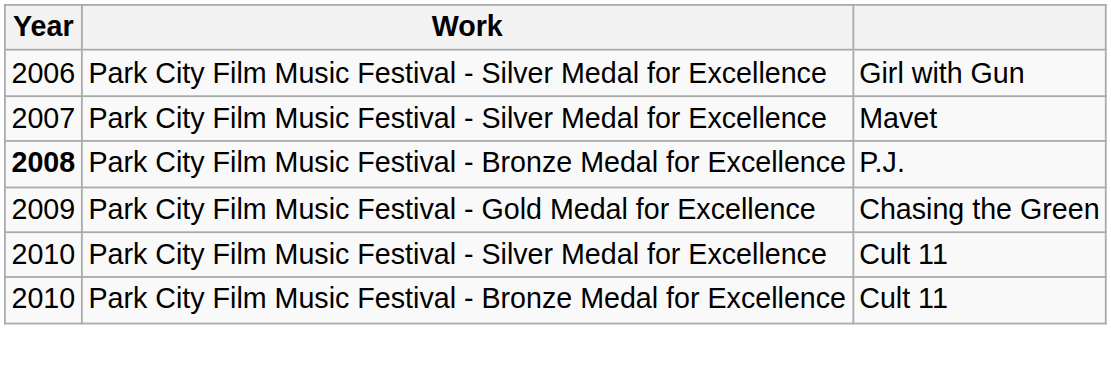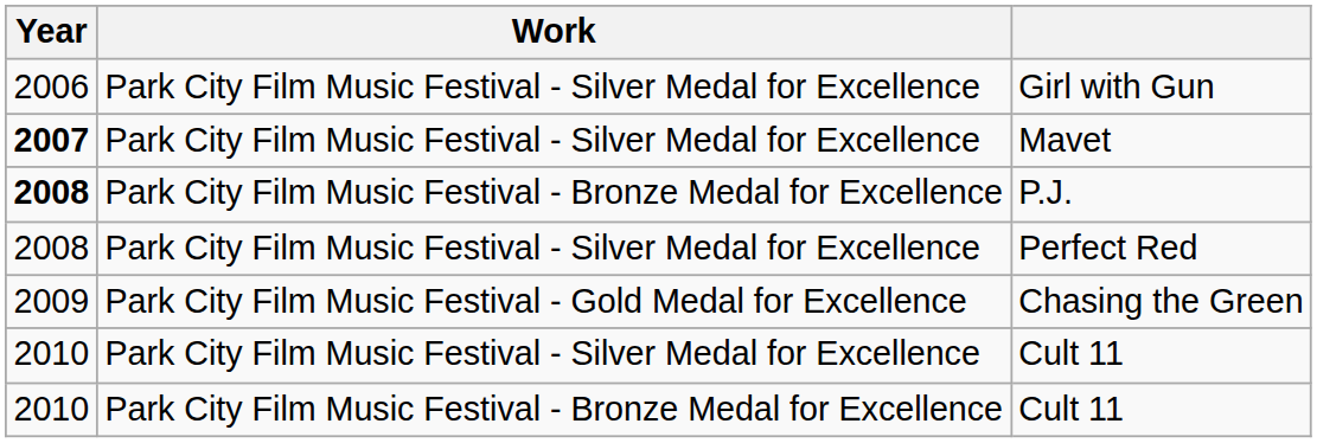 <table class="wikitable">
 <tr>
 <th>Year</th>
 <th>Work</th>
 <th></th>
 </tr>
 <tr>
 <td>2006</td>
 <td>Park City Film Music Festival - Silver Medal for Excellence</td>
 <td>Girl with Gun</td>
 </tr>
 <tr>
-<td>2007</td>
+<td><strong>2007</strong></td>
 <td>Park City Film Music Festival - Silver Medal for Excellence</td>
 <td>Mavet</td>
 </tr>
 <tr>
 <td><strong>2008</strong></td>
 <td>Park City Film Music Festival - Bronze Medal for Excellence</td>
 <td>P.J.</td>
+</tr>
+<tr>
+<td>2008</td>
+<td>Park City Film Music Festival - Silver Medal for Excellence</td>
+<td>Perfect Red</td>
 </tr>
 <tr>
 <td>2009</td>
 <td>Park City Film Music Festival - Gold Medal for Excellence</td>
 <td>Chasing the Green</td>
 </tr>
 <tr>
 <td>2010</td>
 <td>Park City Film Music Festival - Silver Medal for Excellence</td>
 <td>Cult 11</td>
 </tr>
 <tr>
 <td>2010</td>
 <td>Park City Film Music Festival - Bronze Medal for Excellence</td>
 <td>Cult 11</td>
 </tr>
 </table>
